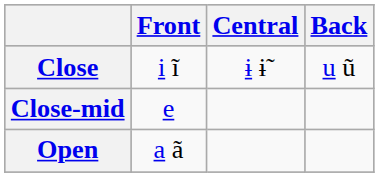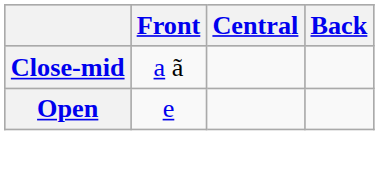 <table class="wikitable" style="text-align:center">
 <tr>
 <th></th>
 <th><a href='#'>Front</a></th>
 <th><a href='#'>Central</a></th>
 <th><a href='#'>Back</a></th>
 </tr>
 <tr>
-<th><a href='#'>Close</a></th>
-<td><a href='#'>i</a> ĩ</td>
-<td><a href='#'>ɨ</a> ɨ̃</td>
-<td><a href='#'>u</a> ũ</td>
-</tr>
-<tr>
 <th><a href='#'>Close-mid</a></th>
-<td><a href='#'>e</a></td>
+<td><a href='#'>a</a> ã</td>
 <td></td>
 <td></td>
 </tr>
 <tr>
 <th><a href='#'>Open</a></th>
-<td><a href='#'>a</a> ã</td>
+<td><a href='#'>e</a></td>
 <td></td>
 <td></td>
 </tr>
 </table>
